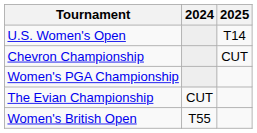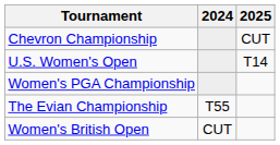 <table class="wikitable" style="font-size:95%;text-align:center;">
 <tr>
 <th>Tournament</th>
 <th>2024</th>
 <th>2025</th>
 </tr>
 <tr>
+<td align=left><a href='#'>Chevron Championship</a></td>
+<td style="background:#eeeeee;"></td>
+<td>CUT</td>
+</tr>
+<tr>
 <td align=left><a href='#'>U.S. Women's Open</a></td>
 <td style="background:#eeeeee;"></td>
 <td>T14</td>
-</tr>
-<tr>
-<td align=left><a href='#'>Chevron Championship</a></td>
-<td style="background:#eeeeee;"></td>
-<td>CUT</td>
 </tr>
 <tr>
 <td align=left><a href='#'>Women's PGA Championship</a></td>
 <td style="background:#eeeeee;"></td>
 <td></td>
 </tr>
 <tr>
 <td align=left><a href='#'>The Evian Championship</a></td>
-<td>CUT</td>
+<td>T55</td>
 <td></td>
 </tr>
 <tr>
 <td align=left><a href='#'>Women's British Open</a></td>
-<td>T55</td>
+<td>CUT</td>
 <td></td>
 </tr>
 </table>
